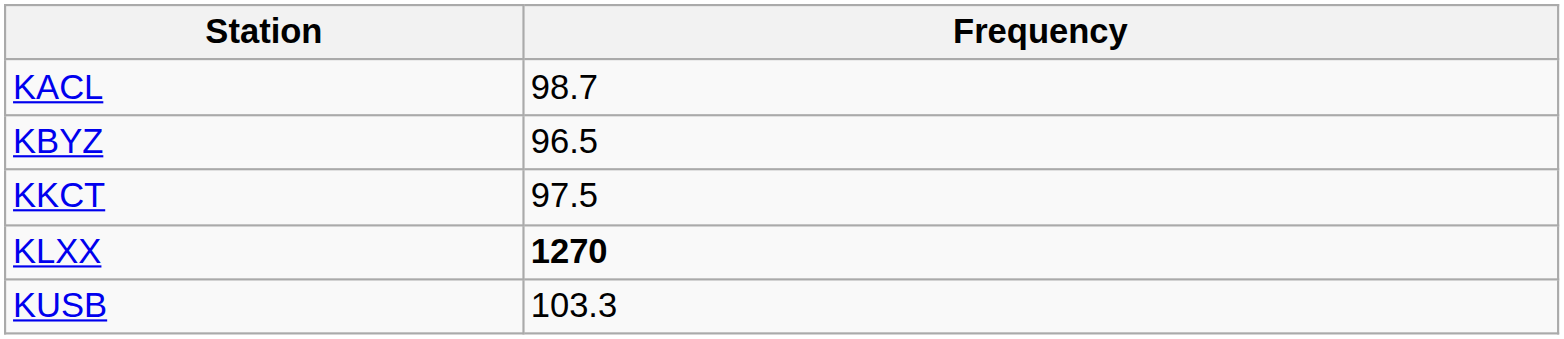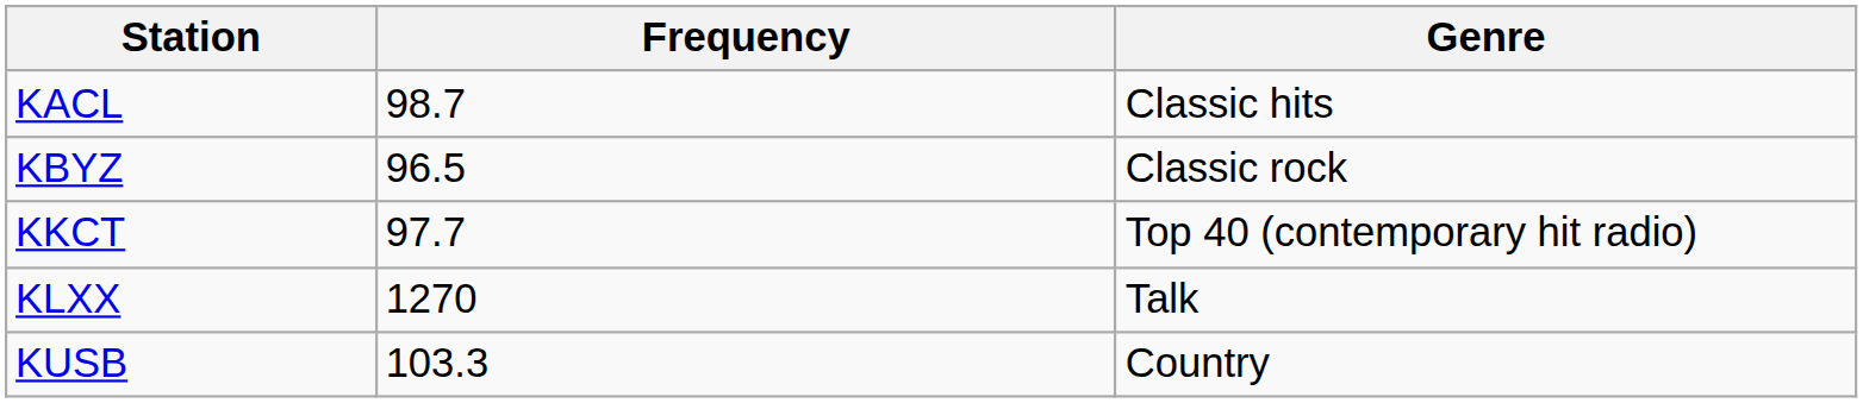 <table class="wikitable" style="width:45em;">
 <tr>
 <th style="width:20%">Station</th>
 <th style="width:40%">Frequency</th>
+<th style="width:40%">Genre</th>
 </tr>
 <tr>
 <td><a href='#'>KACL</a></td>
 <td>98.7</td>
+<td>Classic hits</td>
 </tr>
 <tr>
 <td><a href='#'>KBYZ</a></td>
 <td>96.5</td>
+<td>Classic rock</td>
 </tr>
 <tr>
 <td><a href='#'>KKCT</a></td>
-<td>97.5</td>
+<td>97.7</td>
+<td>Top 40 (contemporary hit radio)</td>
 </tr>
 <tr>
 <td><a href='#'>KLXX</a></td>
-<td><strong>1270</strong></td>
+<td>1270</td>
+<td>Talk</td>
 </tr>
 <tr>
 <td><a href='#'>KUSB</a></td>
 <td>103.3</td>
+<td>Country</td>
 </tr>
 </table>
